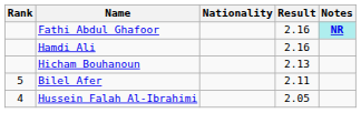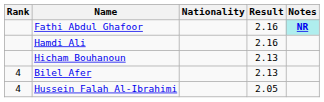 <table class="wikitable sortable" style="text-align:center;font-size:95%">
 <tr>
 <th>Rank</th>
 <th>Name</th>
 <th>Nationality</th>
 <th>Result</th>
 <th>Notes</th>
 </tr>
 <tr>
 <td></td>
 <td align=left><a href='#'>Fathi Abdul Ghafoor</a></td>
 <td align=left></td>
 <td>2.16</td>
 <td style="background: paleturquoise;"><strong><a href='#'>NR</a></strong></td>
 </tr>
 <tr>
 <td></td>
 <td align=left><a href='#'>Hamdi Ali</a></td>
 <td align=left></td>
 <td>2.16</td>
 <td></td>
 </tr>
 <tr>
 <td></td>
 <td align=left><a href='#'>Hicham Bouhanoun</a></td>
 <td align=left></td>
 <td>2.13</td>
 <td></td>
 </tr>
 <tr>
-<td>5</td>
+<td>4</td>
 <td align=left><a href='#'>Bilel Afer</a></td>
 <td align=left></td>
-<td>2.11</td>
+<td>2.13</td>
 <td></td>
 </tr>
 <tr>
 <td>4</td>
 <td align=left><a href='#'>Hussein Falah Al-Ibrahimi</a></td>
 <td align=left></td>
 <td>2.05</td>
 <td></td>
 </tr>
 </table>
